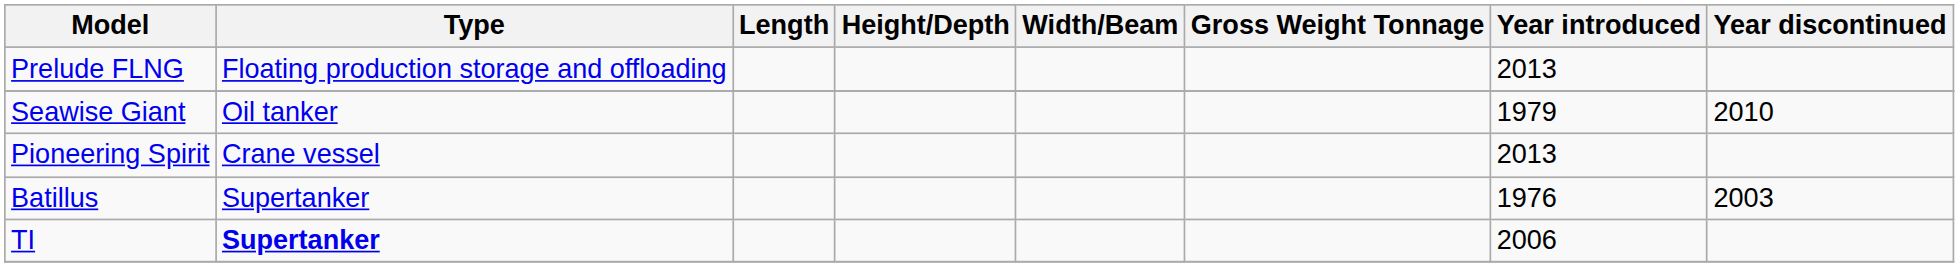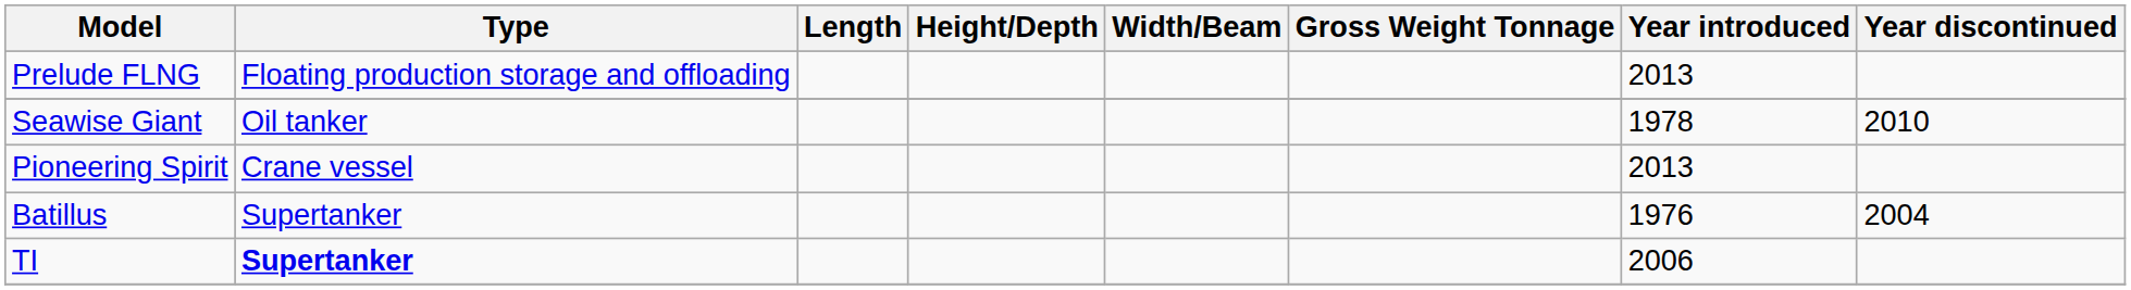 <table class="wikitable sortable">
 <tr>
 <th>Model</th>
 <th>Type</th>
 <th>Length</th>
 <th>Height/Depth</th>
 <th>Width/Beam</th>
 <th>Gross Weight Tonnage</th>
 <th>Year introduced</th>
 <th>Year discontinued</th>
 </tr>
 <tr>
 <td><a href='#'>Prelude FLNG</a></td>
 <td><a href='#'>Floating production storage and offloading</a></td>
 <td></td>
 <td></td>
 <td></td>
 <td></td>
 <td>2013</td>
 <td></td>
 </tr>
 <tr>
 </tr>
 <tr>
 <td><a href='#'>Seawise Giant</a></td>
 <td><a href='#'>Oil tanker</a></td>
 <td></td>
 <td></td>
 <td></td>
 <td></td>
-<td>1979</td>
+<td>1978</td>
 <td>2010</td>
 </tr>
 <tr>
 <td><a href='#'>Pioneering Spirit</a></td>
 <td><a href='#'>Crane vessel</a></td>
 <td></td>
 <td></td>
 <td></td>
 <td></td>
 <td>2013</td>
 <td></td>
 </tr>
 <tr>
 <td><a href='#'>Batillus</a></td>
 <td><a href='#'>Supertanker</a></td>
 <td></td>
 <td></td>
 <td></td>
 <td></td>
 <td>1976</td>
-<td>2003</td>
+<td>2004</td>
 </tr>
 <tr>
 <td><a href='#'>TI</a></td>
 <td><strong><a href='#'>Supertanker</a></strong></td>
 <td></td>
 <td></td>
 <td></td>
 <td></td>
 <td>2006</td>
 <td></td>
 </tr>
 <tr>
 </tr>
 </table>
